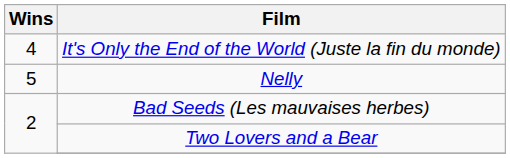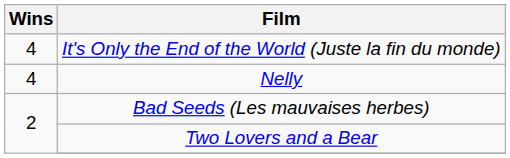 <table class="wikitable" style="text-align:center;">
 <tr>
 <th scope="col" width="17">Wins</th>
 <th scope="col" align="center">Film</th>
 </tr>
 <tr>
 <td rowspan="1" style="text-align:center;">4</td>
 <td><em><a href='#'>It's Only the End of the World</a> (Juste la fin du monde)</em></td>
 </tr>
 <tr>
-<td rowspan="1" style="text-align:center;">5</td>
+<td rowspan="1" style="text-align:center;">4</td>
 <td><em><a href='#'>Nelly</a></em></td>
 </tr>
 <tr>
 <td rowspan="3" style="text-align:center;">2</td>
 <td><em><a href='#'>Bad Seeds</a> (Les mauvaises herbes)</em></td>
 </tr>
 <tr>
 <td><em><a href='#'>Two Lovers and a Bear</a></em></td>
 </tr>
 <tr>
 </tr>
 </table>
